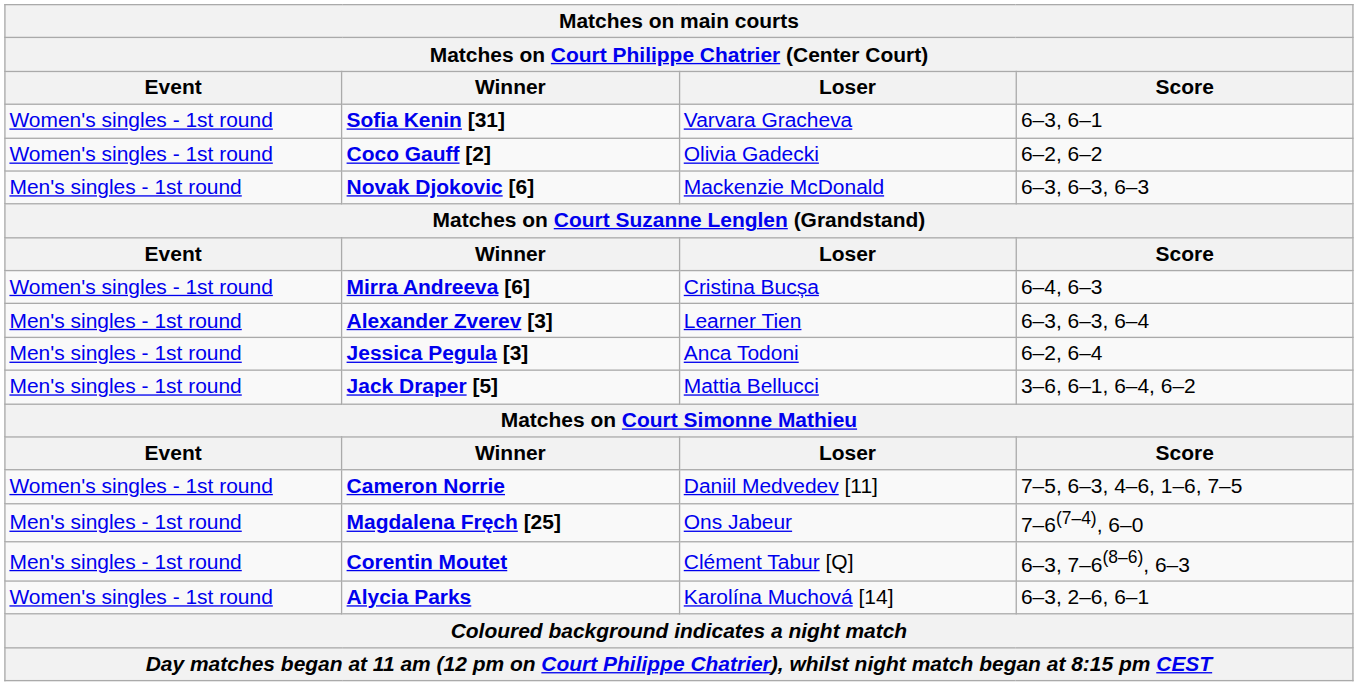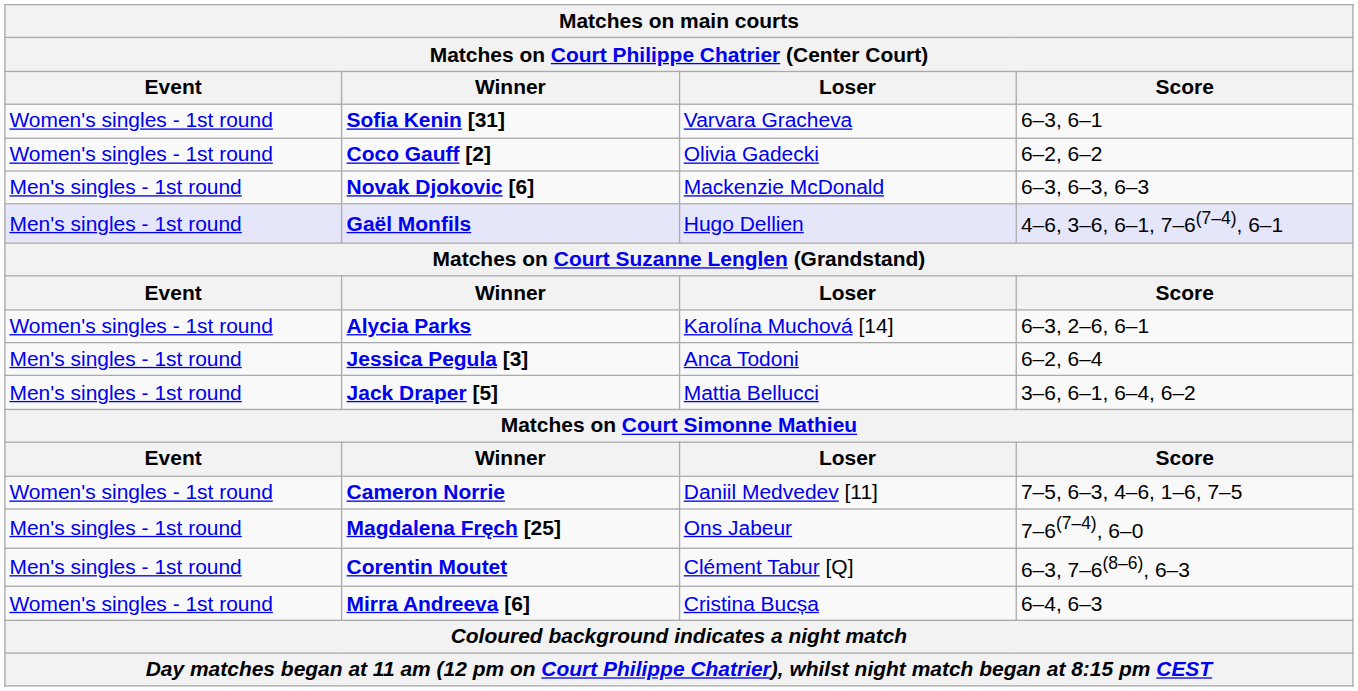 <table class="wikitable" style="margin:auto;">
 <tr>
 <th colspan=4 style=white-space:nowrap>Matches on main courts</th>
 </tr>
 <tr>
 <th colspan=4>Matches on <a href='#'>Court Philippe Chatrier</a> (Center Court)</th>
 </tr>
 <tr>
 <th width=250>Event</th>
 <th width=250>Winner</th>
 <th width=250>Loser</th>
 <th width=250>Score</th>
 </tr>
 <tr>
 <td><a href='#'>Women's singles - 1st round</a></td>
 <td><strong> <a href='#'>Sofia Kenin</a> [31] </strong></td>
 <td> <a href='#'>Varvara Gracheva</a></td>
 <td>6–3, 6–1</td>
 </tr>
 <tr>
 <td><a href='#'>Women's singles - 1st round</a></td>
 <td><strong> <a href='#'>Coco Gauff</a> [2] </strong></td>
 <td> <a href='#'>Olivia Gadecki</a></td>
 <td>6–2, 6–2</td>
 </tr>
 <tr>
 <td><a href='#'>Men's singles - 1st round</a></td>
 <td><strong> <a href='#'>Novak Djokovic</a> [6] </strong></td>
 <td> <a href='#'>Mackenzie McDonald</a></td>
 <td>6–3, 6–3, 6–3</td>
 </tr>
+<tr style="background:lavender">
+<td><a href='#'>Men's singles - 1st round</a></td>
+<td><strong> <a href='#'>Gaël Monfils</a></strong></td>
+<td> <a href='#'>Hugo Dellien</a></td>
+<td>4–6, 3–6, 6–1, 7–6<sup>(7–4)</sup>, 6–1</td>
+</tr>
 <tr>
 <th colspan=4>Matches on <a href='#'>Court Suzanne Lenglen</a> (Grandstand)</th>
 </tr>
 <tr>
 <th width=250>Event</th>
 <th width=250>Winner</th>
 <th width=250>Loser</th>
 <th width=250>Score</th>
 </tr>
 <tr>
 <td><a href='#'>Women's singles - 1st round</a></td>
-<td><strong> <a href='#'>Mirra Andreeva</a> [6]</strong></td>
-<td> <a href='#'>Cristina Bucșa</a></td>
-<td>6–4, 6–3</td>
-</tr>
-<tr>
-<td><a href='#'>Men's singles - 1st round</a></td>
-<td><strong> <a href='#'>Alexander Zverev</a> [3]</strong></td>
-<td> <a href='#'>Learner Tien</a></td>
-<td>6–3, 6–3, 6–4</td>
+<td><strong> <a href='#'>Alycia Parks</a> </strong></td>
+<td> <a href='#'>Karolína Muchová</a> [14]</td>
+<td>6–3, 2–6, 6–1</td>
 </tr>
 <tr>
 <td><a href='#'>Men's singles - 1st round</a></td>
 <td><strong> <a href='#'>Jessica Pegula</a> [3]</strong></td>
 <td> <a href='#'>Anca Todoni</a></td>
 <td>6–2, 6–4</td>
 </tr>
 <tr>
 <td><a href='#'>Men's singles - 1st round</a></td>
 <td><strong> <a href='#'>Jack Draper</a> [5] </strong></td>
 <td> <a href='#'>Mattia Bellucci</a></td>
 <td>3–6, 6–1, 6–4, 6–2</td>
 </tr>
 <tr>
 <th colspan=4>Matches on <a href='#'>Court Simonne Mathieu</a></th>
 </tr>
 <tr>
 <th width=250>Event</th>
 <th width=250>Winner</th>
 <th width=250>Loser</th>
 <th width=250>Score</th>
 </tr>
 <tr>
 <td><a href='#'>Women's singles - 1st round</a></td>
 <td><strong> <a href='#'>Cameron Norrie</a></strong></td>
 <td> <a href='#'>Daniil Medvedev</a> [11]</td>
 <td>7–5, 6–3, 4–6, 1–6, 7–5</td>
 </tr>
 <tr>
 <td><a href='#'>Men's singles - 1st round</a></td>
 <td><strong> <a href='#'>Magdalena Fręch</a> [25]</strong></td>
 <td> <a href='#'>Ons Jabeur</a></td>
 <td>7–6<sup>(7–4)</sup>, 6–0</td>
 </tr>
 <tr>
 <td><a href='#'>Men's singles - 1st round</a></td>
 <td><strong> <a href='#'>Corentin Moutet</a></strong></td>
 <td> <a href='#'>Clément Tabur</a> [Q]</td>
 <td>6–3, 7–6<sup>(8–6)</sup>, 6–3</td>
 </tr>
 <tr>
 <td><a href='#'>Women's singles - 1st round</a></td>
-<td><strong> <a href='#'>Alycia Parks</a> </strong></td>
-<td> <a href='#'>Karolína Muchová</a> [14]</td>
-<td>6–3, 2–6, 6–1</td>
+<td><strong> <a href='#'>Mirra Andreeva</a> [6]</strong></td>
+<td> <a href='#'>Cristina Bucșa</a></td>
+<td>6–4, 6–3</td>
 </tr>
 <tr>
 <th colspan=4><em>Coloured background indicates a night match</em></th>
 </tr>
 <tr>
 <th colspan=4><em>Day matches began at 11 am (12 pm on <a href='#'>Court Philippe Chatrier</a>), whilst night match began at 8:15 pm <a href='#'>CEST</a></em></th>
 </tr>
 </table>
